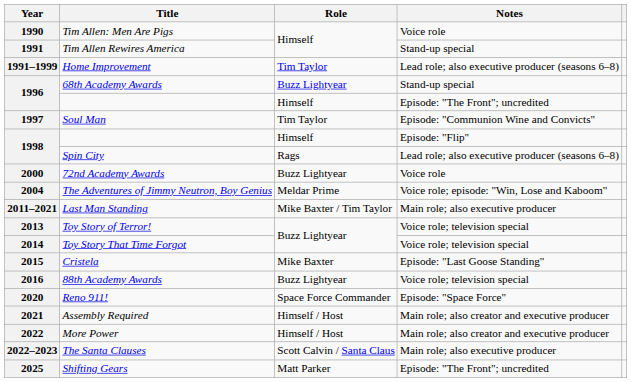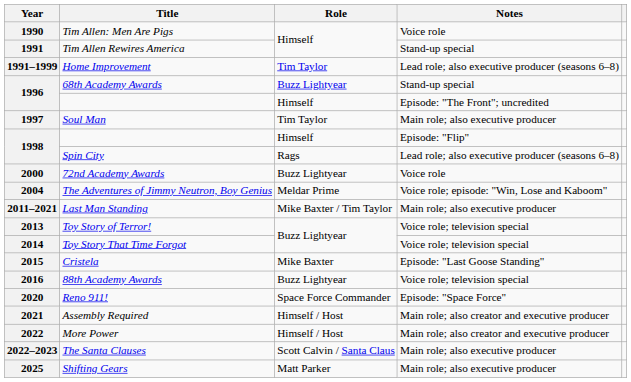 <table class="wikitable sortable plainrowheaders">
 <tr>
 <th scoepe="col">Year</th>
 <th scoepe="col">Title</th>
 <th scoepe="col">Role</th>
 <th scoepe="col" class="unsortable">Notes</th>
 <th scoepe="col" class="unsortable"></th>
 </tr>
 <tr>
 <th scope="row">1990</th>
 <td><em>Tim Allen: Men Are Pigs</em></td>
 <td rowspan=2>Himself</td>
 <td>Voice role</td>
 <td></td>
 </tr>
 <tr>
 <th scope="row">1991</th>
 <td><em>Tim Allen Rewires America</em></td>
 <td>Stand-up special</td>
 <td></td>
 </tr>
 <tr>
 <th scope="row">1991–1999</th>
 <td><em><a href='#'>Home Improvement</a></em></td>
 <td><a href='#'>Tim Taylor</a></td>
 <td>Lead role; also executive producer (seasons 6–8)</td>
 <td></td>
 </tr>
 <tr>
 <th scope="row" rowspan="2">1996</th>
 <td><em><a href='#'>68th Academy Awards</a></em></td>
 <td><a href='#'>Buzz Lightyear</a></td>
 <td>Stand-up special</td>
 <td></td>
 </tr>
 <tr>
 <td><em></em></td>
 <td>Himself</td>
 <td>Episode: "The Front"; uncredited</td>
 <td></td>
 </tr>
 <tr>
 <th scope="row">1997</th>
 <td><em><a href='#'>Soul Man</a></em></td>
 <td>Tim Taylor</td>
-<td>Episode: "Communion Wine and Convicts"</td>
+<td>Main role; also executive producer</td>
 <td></td>
 </tr>
 <tr>
 <th scope="row" rowspan="2">1998</th>
 <td><em></em></td>
 <td>Himself</td>
 <td>Episode: "Flip"</td>
 <td></td>
 </tr>
 <tr>
 <td><em><a href='#'>Spin City</a></em></td>
 <td>Rags</td>
 <td>Lead role; also executive producer (seasons 6–8)</td>
 <td></td>
 </tr>
 <tr>
 <th scope="row">2000</th>
 <td><em><a href='#'>72nd Academy Awards</a></em></td>
 <td>Buzz Lightyear</td>
 <td>Voice role</td>
 <td></td>
 </tr>
 <tr>
 <th scope="row">2004</th>
 <td><em><a href='#'>The Adventures of Jimmy Neutron, Boy Genius</a></em></td>
 <td>Meldar Prime</td>
 <td>Voice role; episode: "Win, Lose and Kaboom"</td>
 <td></td>
 </tr>
 <tr>
 <th scope="row">2011–2021</th>
 <td><em><a href='#'>Last Man Standing</a></em></td>
 <td>Mike Baxter / Tim Taylor</td>
 <td>Main role; also executive producer</td>
 <td style="text-align:center;"></td>
 </tr>
 <tr>
 <th scope="row">2013</th>
 <td><em><a href='#'>Toy Story of Terror!</a></em></td>
 <td rowspan=2>Buzz Lightyear</td>
 <td>Voice role; television special</td>
 <td></td>
 </tr>
 <tr>
 <th scope="row">2014</th>
 <td><em><a href='#'>Toy Story That Time Forgot</a></em></td>
 <td>Voice role; television special</td>
 <td></td>
 </tr>
 <tr>
 <th scope="row">2015</th>
 <td><em><a href='#'>Cristela</a></em></td>
 <td>Mike Baxter</td>
 <td>Episode: "Last Goose Standing"</td>
 <td></td>
 </tr>
 <tr>
 <th scope="row">2016</th>
 <td><em><a href='#'>88th Academy Awards</a></em></td>
 <td>Buzz Lightyear</td>
 <td>Voice role; television special</td>
 <td></td>
 </tr>
 <tr>
 <th scope="row">2020</th>
 <td><em><a href='#'>Reno 911!</a></em></td>
 <td>Space Force Commander</td>
 <td>Episode: "Space Force"</td>
 <td></td>
 </tr>
 <tr>
 <th scope="row">2021</th>
 <td><em>Assembly Required</em></td>
 <td>Himself / Host</td>
 <td>Main role; also creator and executive producer</td>
 <td style="text-align:center;"></td>
 </tr>
 <tr>
 <th scope="row">2022</th>
 <td><em>More Power</em></td>
 <td>Himself / Host</td>
 <td>Main role; also creator and executive producer</td>
 <td style="text-align:center;"></td>
 </tr>
 <tr>
 <th scope="row">2022–2023</th>
 <td><em><a href='#'>The Santa Clauses</a></em></td>
 <td>Scott Calvin / <a href='#'>Santa Claus</a></td>
 <td>Main role; also executive producer</td>
 <td></td>
 </tr>
 <tr>
 <th scope="row">2025</th>
 <td><em><a href='#'>Shifting Gears</a></em></td>
 <td>Matt Parker</td>
-<td>Episode: "The Front"; uncredited</td>
+<td>Main role; also executive producer</td>
 <td style="text-align:center;"></td>
 </tr>
 </table>
